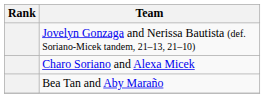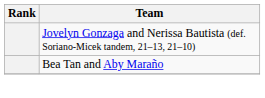 <table class="wikitable" style="text-align: center;">
 <tr>
 <th width=40>Rank</th>
 <th width=290>Team</th>
 </tr>
 <tr>
 <th></th>
 <td style="text-align:left;"><a href='#'>Jovelyn Gonzaga</a> and Nerissa Bautista <small>(def. Soriano-Micek tandem, 21–13, 21–10)</small></td>
 </tr>
 <tr>
 <th></th>
-<td style="text-align:left;"><a href='#'>Charo Soriano</a> and <a href='#'>Alexa Micek</a></td>
-</tr>
-<tr>
-<th></th>
 <td style="text-align:left;">Bea Tan and <a href='#'>Aby Maraño</a></td>
 </tr>
 <tr>
 </tr>
 </table>
